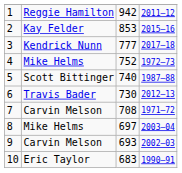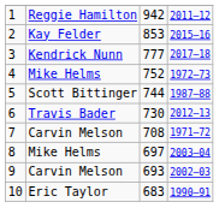 <table class="wikitable">
 <tr>
 </tr>
 <tr>
 <td>1</td>
 <td><a href='#'>Reggie Hamilton</a></td>
 <td>942</td>
 <td style="font-size:80%;"><a href='#'>2011–12</a></td>
 </tr>
 <tr>
 <td>2</td>
 <td><a href='#'>Kay Felder</a></td>
 <td>853</td>
 <td style="font-size:80%;"><a href='#'>2015–16</a></td>
 </tr>
 <tr>
 <td>3</td>
 <td><a href='#'>Kendrick Nunn</a></td>
 <td>777</td>
 <td style="font-size:80%;"><a href='#'>2017–18</a></td>
 </tr>
 <tr>
 <td>4</td>
 <td><a href='#'>Mike Helms</a></td>
 <td>752</td>
 <td style="font-size:80%;"><a href='#'>1972–73</a></td>
 </tr>
 <tr>
 <td>5</td>
 <td>Scott Bittinger</td>
-<td>740</td>
+<td>744</td>
 <td style="font-size:80%;"><a href='#'>1987–88</a></td>
 </tr>
 <tr>
 <td>6</td>
 <td><a href='#'>Travis Bader</a></td>
 <td>730</td>
 <td style="font-size:80%;"><a href='#'>2012–13</a></td>
 </tr>
 <tr>
 <td>7</td>
 <td>Carvin Melson</td>
 <td>708</td>
 <td style="font-size:80%;"><a href='#'>1971–72</a></td>
 </tr>
 <tr>
 <td>8</td>
 <td>Mike Helms</td>
 <td>697</td>
 <td style="font-size:80%;"><a href='#'>2003–04</a></td>
 </tr>
 <tr>
 <td>9</td>
 <td>Carvin Melson</td>
 <td>693</td>
 <td style="font-size:80%;"><a href='#'>2002–03</a></td>
 </tr>
 <tr>
 <td>10</td>
 <td>Eric Taylor</td>
 <td>683</td>
 <td style="font-size:80%;"><a href='#'>1990–91</a></td>
 </tr>
 </table>
